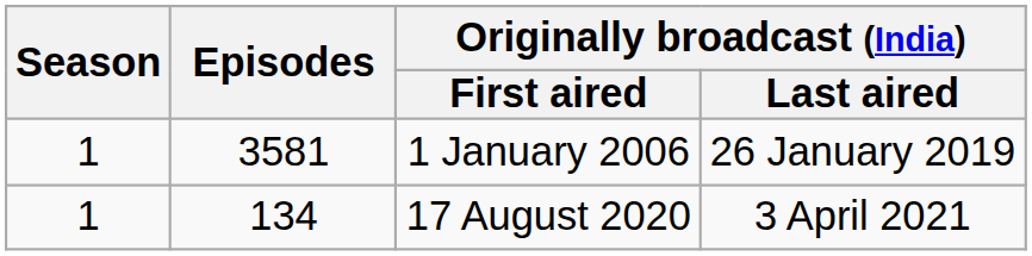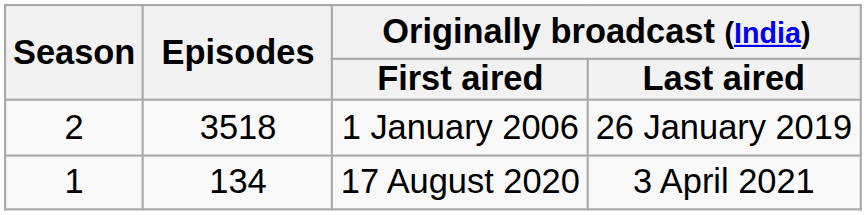 <table class="wikitable" style="text-align:center">
 <tr>
 <th rowspan="2">Season</th>
 <th style="padding: 0 8px" rowspan="2">Episodes</th>
 <th colspan="2">Originally broadcast <small>(<a href='#'>India</a>)</small></th>
 </tr>
 <tr>
 <th style="padding: 0 8px">First aired</th>
 <th style="padding: 0 8px">Last aired</th>
 </tr>
 <tr>
-<td>1</td>
-<td>3581</td>
+<td>2</td>
+<td>3518</td>
 <td>1 January 2006</td>
 <td>26 January 2019</td>
 </tr>
 <tr>
 <td>1</td>
 <td>134</td>
 <td>17 August 2020</td>
 <td>3 April 2021</td>
 </tr>
 </table>
